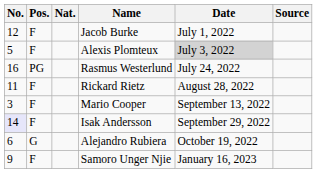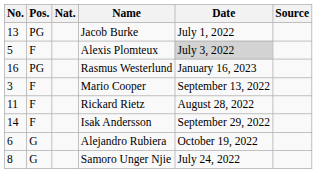 <table class="wikitable">
 <tr>
 <th>No.</th>
 <th>Pos.</th>
 <th>Nat.</th>
 <th>Name</th>
 <th>Date</th>
 <th>Source</th>
 </tr>
 <tr>
-<td>12</td>
-<td>F</td>
+<td>13</td>
+<td>PG</td>
 <td></td>
 <td>Jacob Burke</td>
 <td>July 1, 2022</td>
 <td></td>
 </tr>
 <tr>
 <td>5</td>
 <td>F</td>
 <td></td>
 <td>Alexis Plomteux</td>
 <td style="background: lightgrey;">July 3, 2022</td>
 <td></td>
 </tr>
 <tr>
 <td>16</td>
 <td>PG</td>
 <td></td>
 <td>Rasmus Westerlund</td>
-<td>July 24, 2022</td>
+<td>January 16, 2023</td>
+<td></td>
+</tr>
+<tr>
+<td>3</td>
+<td>F</td>
+<td></td>
+<td>Mario Cooper</td>
+<td>September 13, 2022</td>
 <td></td>
 </tr>
 <tr>
 <td>11</td>
 <td>F</td>
 <td></td>
 <td>Rickard Rietz</td>
 <td>August 28, 2022</td>
 <td></td>
 </tr>
 <tr>
-<td>3</td>
-<td>F</td>
-<td></td>
-<td>Mario Cooper</td>
-<td>September 13, 2022</td>
-<td></td>
-</tr>
-<tr>
-<td style="background: lavender;">14</td>
+<td>14</td>
 <td>F</td>
 <td></td>
 <td>Isak Andersson</td>
 <td>September 29, 2022</td>
 <td></td>
 </tr>
 <tr>
 <td>6</td>
 <td>G</td>
 <td></td>
 <td>Alejandro Rubiera</td>
 <td>October 19, 2022</td>
 <td></td>
 </tr>
 <tr>
-<td>9</td>
-<td>F</td>
+<td>8</td>
+<td>G</td>
 <td></td>
 <td>Samoro Unger Njie</td>
-<td>January 16, 2023</td>
+<td>July 24, 2022</td>
 <td></td>
 </tr>
 </table>
